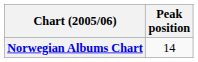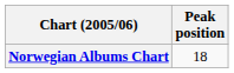 <table class="wikitable sortable plainrowheaders">
 <tr>
 <th scope="col">Chart (2005/06)</th>
 <th scope="col">Peak<br>position</th>
 </tr>
 <tr>
 <th scope="row"><a href='#'>Norwegian Albums Chart</a></th>
-<td style="text-align:center;">14</td>
+<td style="text-align:center;">18</td>
 </tr>
 </table>
